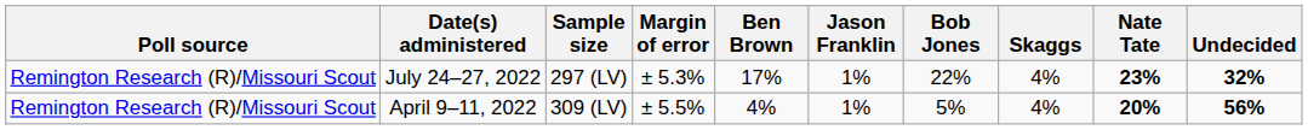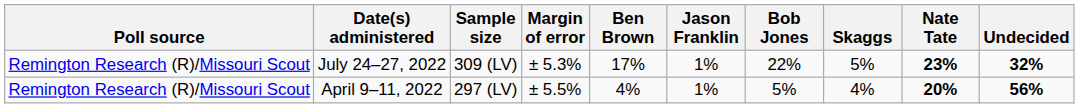 <table class="wikitable" style="font-size:90%;text-align:center;">
 <tr valign="bottom">
 <th>Poll source</th>
 <th>Date(s)<br>administered</th>
 <th>Sample<br>size</th>
 <th>Margin<br>of error</th>
 <th style="width:60px;">Ben<br>Brown</th>
 <th style="width:60px;">Jason<br>Franklin</th>
 <th style="width:60px;">Bob<br>Jones</th>
 <th style="width:60px;"><br>Skaggs</th>
 <th style="width:60px;">Nate<br>Tate</th>
 <th>Undecided</th>
 </tr>
 <tr>
 <td style="text-align:left;"><a href='#'>Remington Research</a> (R)/<a href='#'>Missouri Scout</a></td>
 <td>July 24–27, 2022</td>
-<td>297 (LV)</td>
+<td>309 (LV)</td>
 <td>± 5.3%</td>
 <td>17%</td>
 <td>1%</td>
 <td>22%</td>
-<td>4%</td>
+<td>5%</td>
 <td><strong>23%</strong></td>
 <td><strong>32%</strong></td>
 </tr>
 <tr>
 <td style="text-align:left;"><a href='#'>Remington Research</a> (R)/<a href='#'>Missouri Scout</a></td>
 <td>April 9–11, 2022</td>
-<td>309 (LV)</td>
+<td>297 (LV)</td>
 <td>± 5.5%</td>
 <td>4%</td>
 <td>1%</td>
 <td>5%</td>
 <td>4%</td>
 <td><strong>20%</strong></td>
 <td><strong>56%</strong></td>
 </tr>
 </table>
